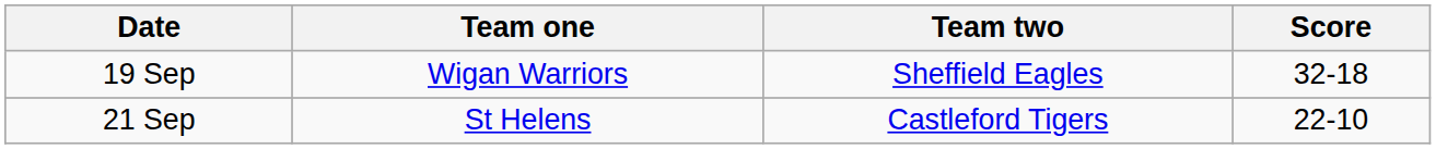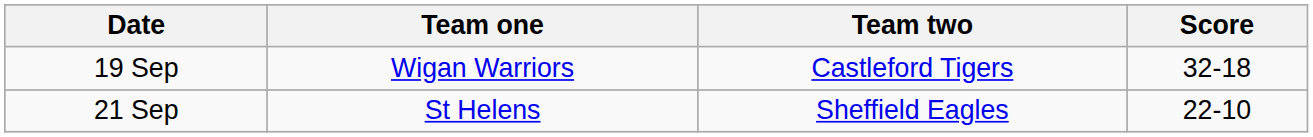 <table class="wikitable" style="text-align: center">
 <tr>
 <th width=150>Date</th>
 <th width=250>Team one</th>
 <th width=250>Team two</th>
 <th width=100>Score</th>
 </tr>
 <tr>
 <td>19 Sep</td>
 <td><a href='#'>Wigan Warriors</a></td>
-<td><a href='#'>Sheffield Eagles</a></td>
+<td><a href='#'>Castleford Tigers</a></td>
 <td>32-18</td>
 </tr>
 <tr>
 <td>21 Sep</td>
 <td><a href='#'>St Helens</a></td>
-<td><a href='#'>Castleford Tigers</a></td>
+<td><a href='#'>Sheffield Eagles</a></td>
 <td>22-10</td>
 </tr>
 </table>
